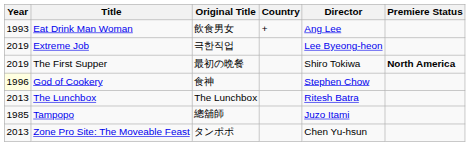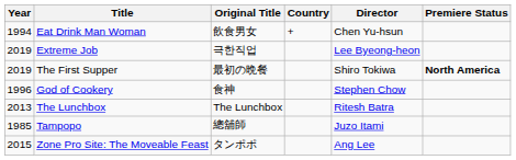 <table class="wikitable">
 <tr>
 <th>Year</th>
 <th>Title</th>
 <th>Original Title</th>
 <th>Country</th>
 <th>Director</th>
 <th>Premiere Status</th>
 </tr>
 <tr>
-<td>1993</td>
+<td>1994</td>
 <td><a href='#'>Eat Drink Man Woman</a></td>
 <td>飲食男女</td>
 <td> + </td>
-<td><a href='#'>Ang Lee</a></td>
+<td>Chen Yu-hsun</td>
 <td></td>
 </tr>
 <tr>
 <td>2019</td>
 <td><a href='#'>Extreme Job</a></td>
 <td>극한직업</td>
 <td></td>
 <td><a href='#'>Lee Byeong-heon</a></td>
 <td></td>
 </tr>
 <tr>
 <td>2019</td>
 <td>The First Supper</td>
 <td>最初の晩餐</td>
 <td></td>
 <td>Shiro Tokiwa</td>
 <td><strong>North America</strong></td>
 </tr>
 <tr>
-<td style="background: lightyellow;">1996</td>
+<td>1996</td>
 <td><a href='#'>God of Cookery</a></td>
 <td>食神</td>
 <td></td>
 <td><a href='#'>Stephen Chow</a></td>
 <td></td>
 </tr>
 <tr>
 <td>2013</td>
 <td><a href='#'>The Lunchbox</a></td>
 <td>The Lunchbox</td>
 <td></td>
 <td><a href='#'>Ritesh Batra</a></td>
 <td></td>
 </tr>
 <tr>
 <td>1985</td>
 <td><a href='#'>Tampopo</a></td>
 <td>總舖師</td>
 <td></td>
 <td><a href='#'>Juzo Itami</a></td>
 <td></td>
 </tr>
 <tr>
-<td>2013</td>
+<td>2015</td>
 <td><a href='#'>Zone Pro Site: The Moveable Feast</a></td>
 <td>タンポポ</td>
 <td></td>
-<td>Chen Yu-hsun</td>
+<td><a href='#'>Ang Lee</a></td>
 <td></td>
 </tr>
 </table>
